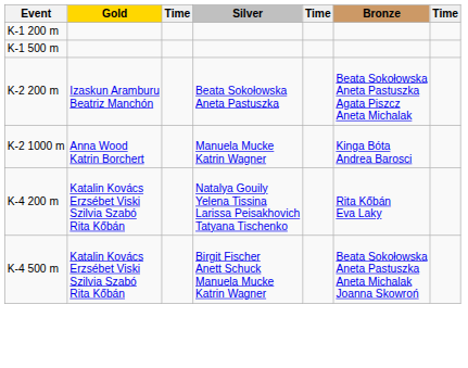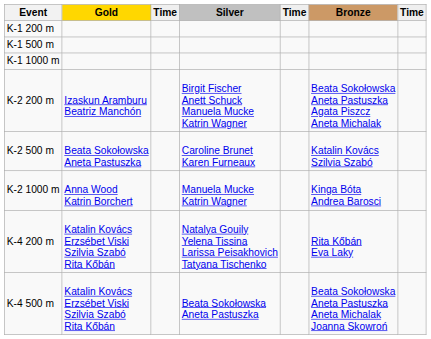 <table class="wikitable">
 <tr>
 <th>Event</th>
 <td align=center bgcolor="gold"><strong>Gold</strong></td>
 <td align=center bgcolor="EFEFEF"><strong>Time</strong></td>
 <td align=center bgcolor="silver"><strong>Silver</strong></td>
 <td align=center bgcolor="EFEFEF"><strong>Time</strong></td>
 <td align=center bgcolor="CC9966"><strong>Bronze</strong></td>
 <td align=center bgcolor="EFEFEF"><strong>Time</strong></td>
 </tr>
 <tr>
 <td>K-1 200 m</td>
 <td></td>
 <td></td>
 <td></td>
 <td></td>
 <td></td>
 <td></td>
 </tr>
 <tr>
 <td>K-1 500 m</td>
 <td></td>
 <td></td>
 <td></td>
 <td></td>
 <td></td>
 <td></td>
 </tr>
 <tr>
+<td>K-1 1000 m</td>
+<td></td>
+<td></td>
+<td></td>
+<td></td>
+<td></td>
+<td></td>
+</tr>
+<tr>
 <td>K-2 200 m</td>
 <td><br><a href='#'>Izaskun Aramburu</a><br><a href='#'>Beatriz Manchón</a></td>
 <td></td>
+<td><br><a href='#'>Birgit Fischer</a><br><a href='#'>Anett Schuck</a><br><a href='#'>Manuela Mucke</a><br><a href='#'>Katrin Wagner</a></td>
+<td></td>
+<td><br><a href='#'>Beata Sokołowska</a><br><a href='#'>Aneta Pastuszka</a><br><a href='#'>Agata Piszcz</a><br><a href='#'>Aneta Michalak</a></td>
+<td></td>
+</tr>
+<tr>
+<td>K-2 500 m</td>
 <td><br><a href='#'>Beata Sokołowska</a><br><a href='#'>Aneta Pastuszka</a></td>
 <td></td>
-<td><br><a href='#'>Beata Sokołowska</a><br><a href='#'>Aneta Pastuszka</a><br><a href='#'>Agata Piszcz</a><br><a href='#'>Aneta Michalak</a></td>
+<td><br><a href='#'>Caroline Brunet</a><br><a href='#'>Karen Furneaux</a></td>
+<td></td>
+<td><br><a href='#'>Katalin Kovács</a><br><a href='#'>Szilvia Szabó</a></td>
 <td></td>
 </tr>
 <tr>
 <td>K-2 1000 m</td>
 <td><br><a href='#'>Anna Wood</a><br><a href='#'>Katrin Borchert</a></td>
 <td></td>
 <td><br><a href='#'>Manuela Mucke</a><br><a href='#'>Katrin Wagner</a></td>
 <td></td>
 <td><br><a href='#'>Kinga Bóta</a><br><a href='#'>Andrea Barosci</a></td>
 <td></td>
 </tr>
 <tr>
 <td>K-4 200 m</td>
 <td><br><a href='#'>Katalin Kovács</a><br><a href='#'>Erzsébet Viski</a><br><a href='#'>Szilvia Szabó</a><br><a href='#'>Rita Kőbán</a></td>
 <td></td>
 <td><br><a href='#'>Natalya Gouily</a><br><a href='#'>Yelena Tissina</a><br><a href='#'>Larissa Peisakhovich</a><br><a href='#'>Tatyana Tischenko</a></td>
 <td></td>
 <td><br><a href='#'>Rita Kőbán</a><br><a href='#'>Eva Laky</a></td>
 <td></td>
 </tr>
 <tr>
 <td>K-4 500 m</td>
 <td><br><a href='#'>Katalin Kovács</a><br><a href='#'>Erzsébet Viski</a><br><a href='#'>Szilvia Szabó</a><br><a href='#'>Rita Kőbán</a></td>
 <td></td>
-<td><br><a href='#'>Birgit Fischer</a><br><a href='#'>Anett Schuck</a><br><a href='#'>Manuela Mucke</a><br><a href='#'>Katrin Wagner</a></td>
+<td><br><a href='#'>Beata Sokołowska</a><br><a href='#'>Aneta Pastuszka</a></td>
 <td></td>
 <td><br><a href='#'>Beata Sokołowska</a><br><a href='#'>Aneta Pastuszka</a><br><a href='#'>Aneta Michalak</a><br><a href='#'>Joanna Skowroń</a></td>
 <td></td>
 </tr>
 </table>
